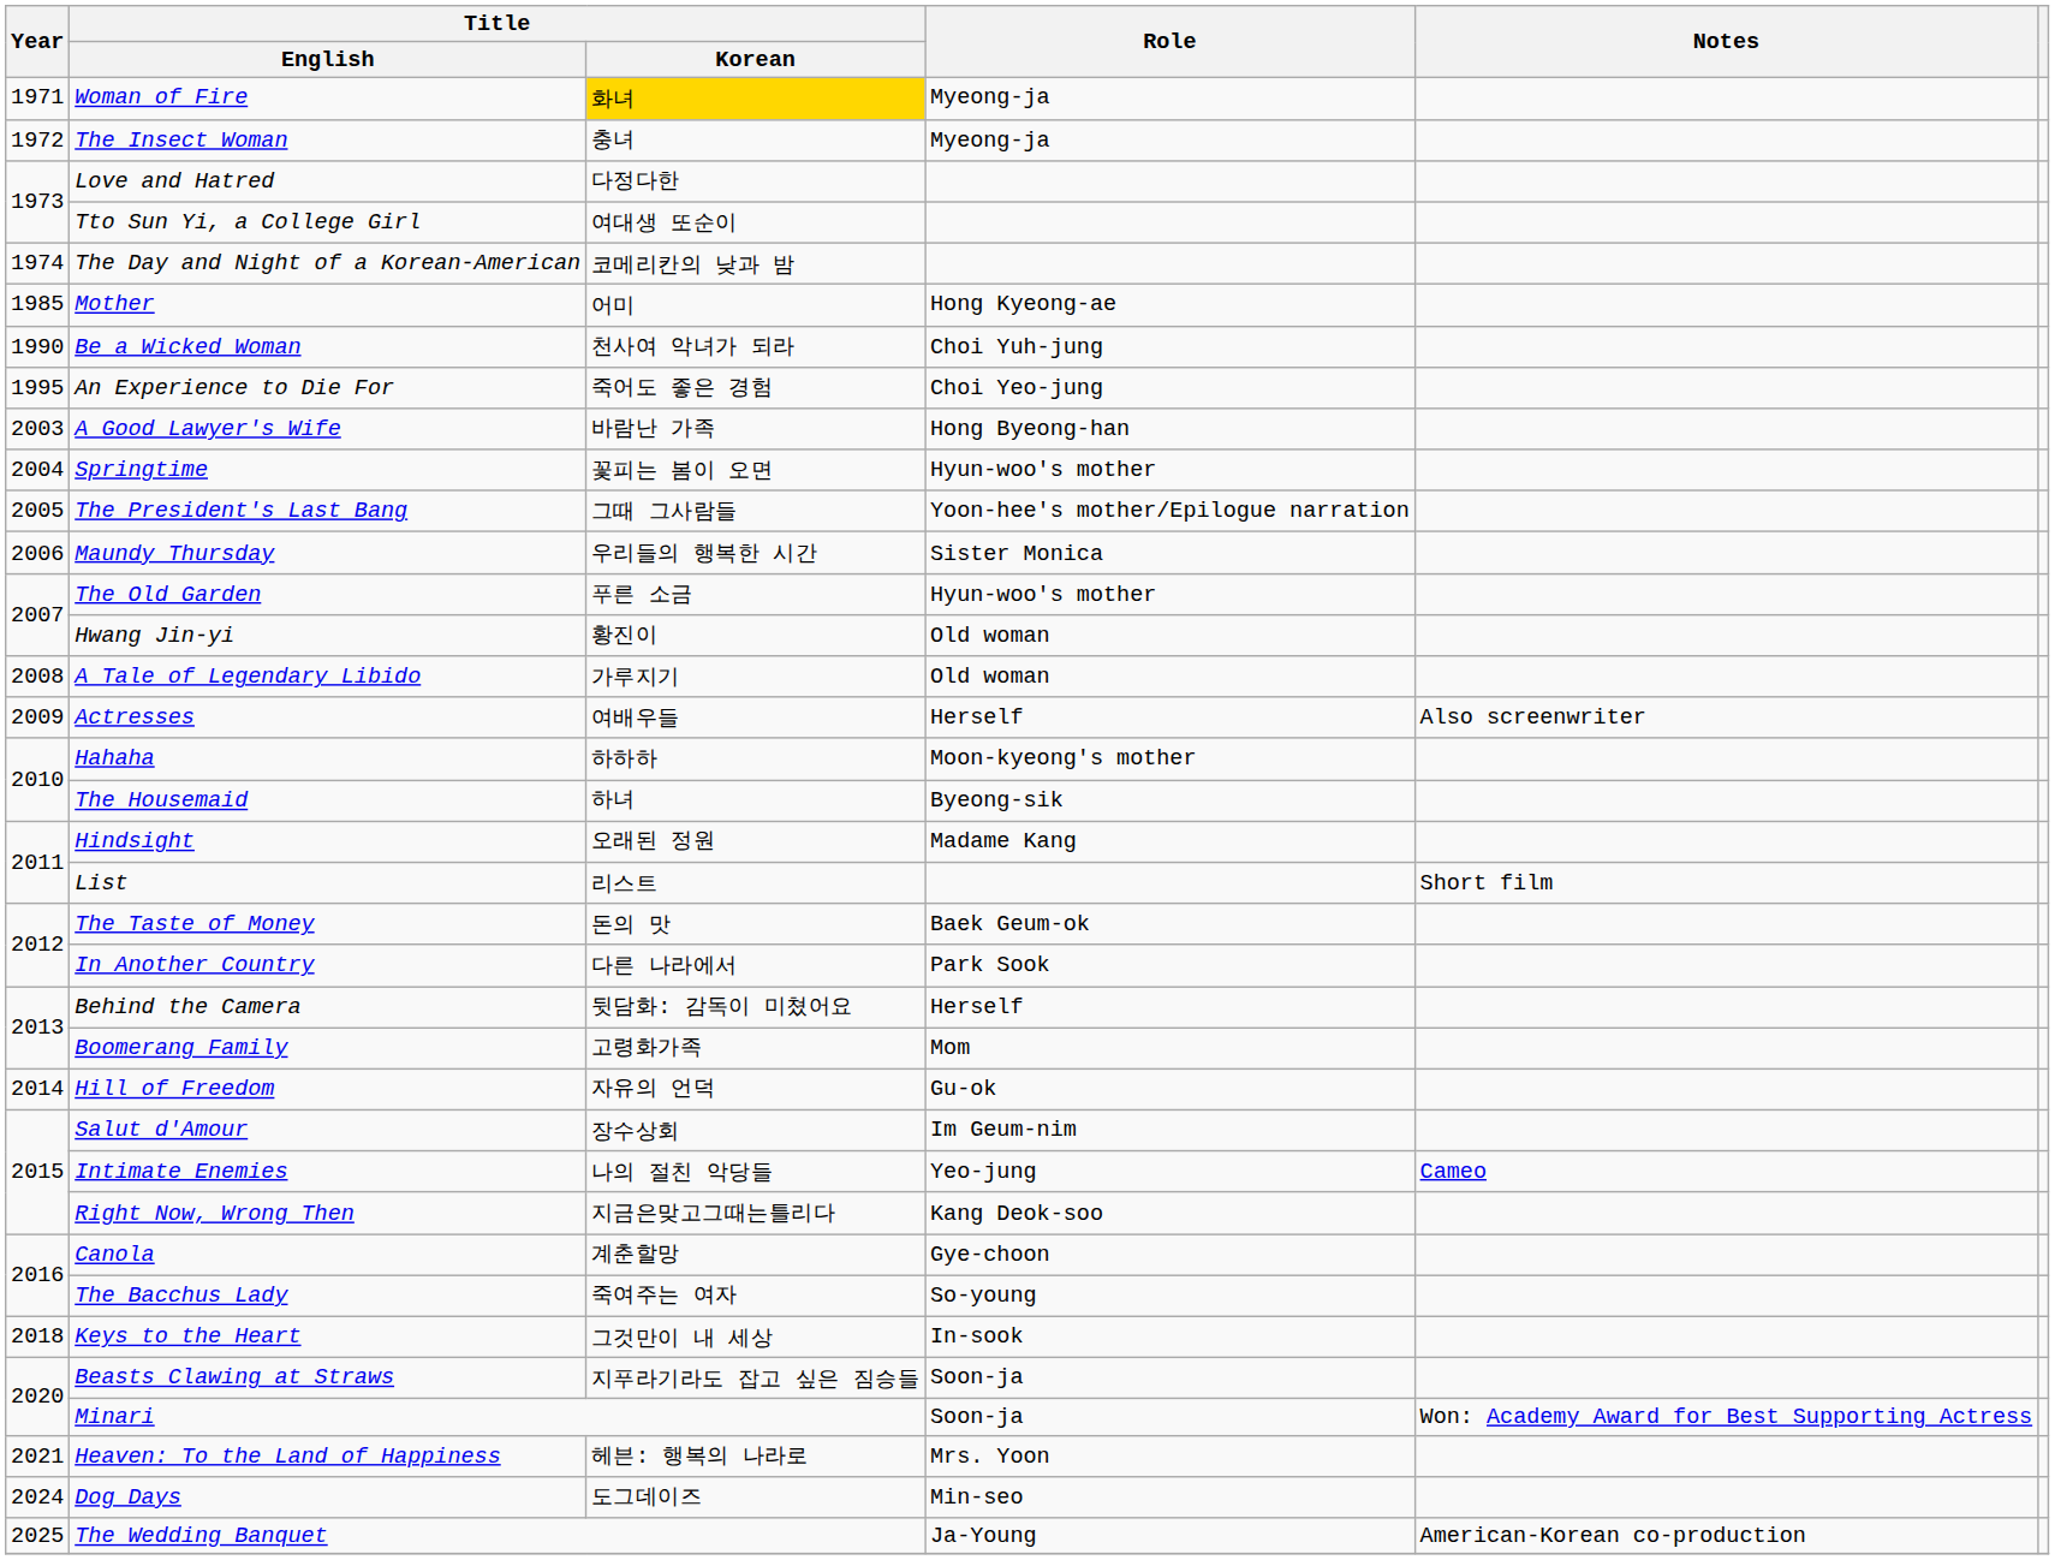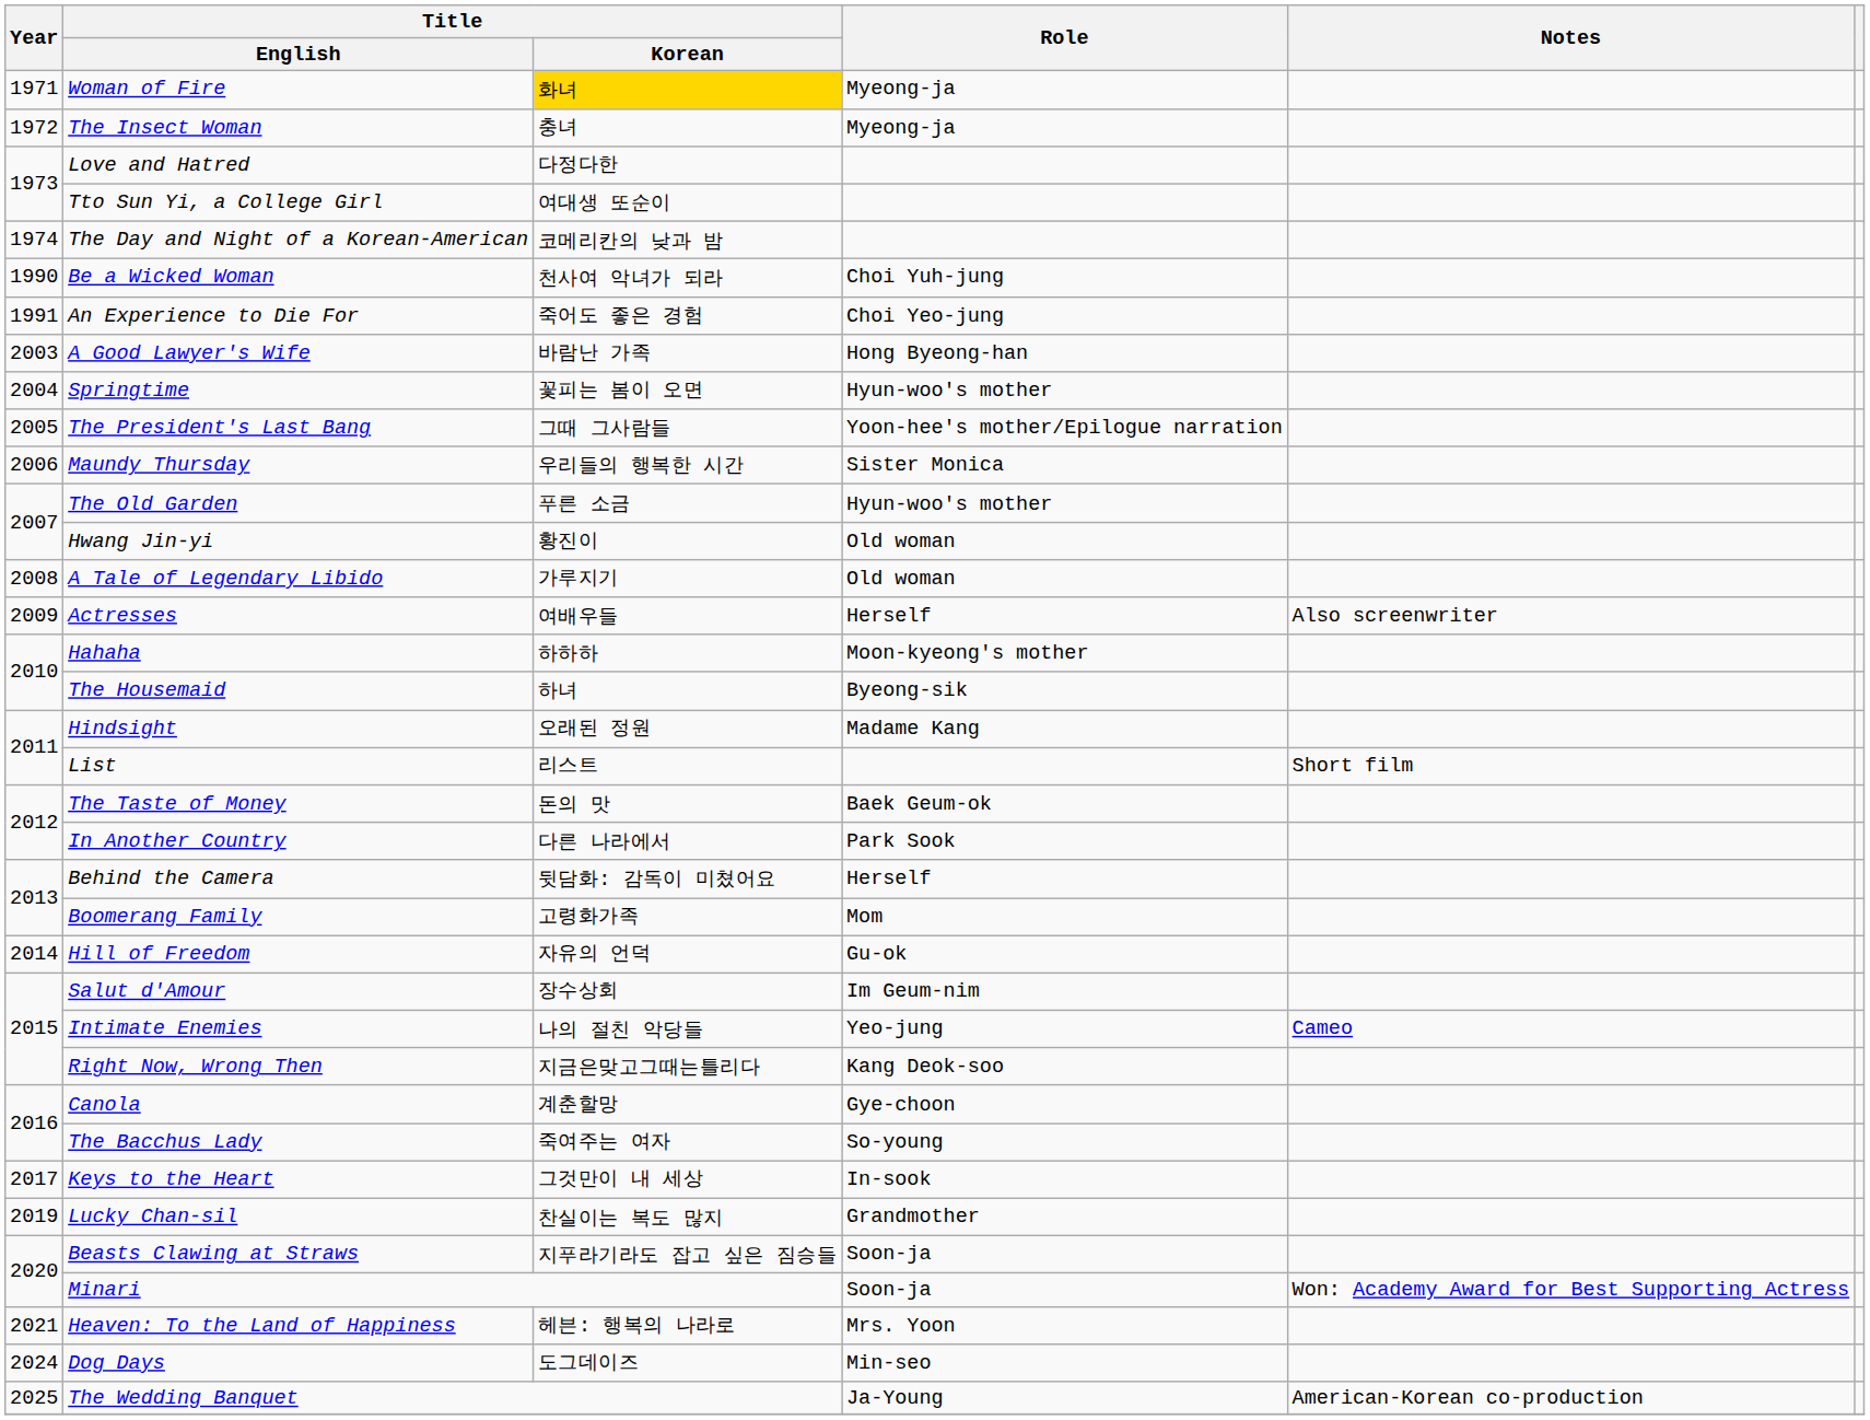 <table class="wikitable sortable plainrowheaders">
 <tr>
 <th rowspan="2" scope="col">Year</th>
 <th colspan="2" scope="col">Title</th>
 <th rowspan="2" scope="col">Role</th>
 <th rowspan="2" scope="col" class="unsortable">Notes</th>
 <th rowspan="2" scope="col" class="unsortable"></th>
 </tr>
 <tr>
 <th>English</th>
 <th>Korean</th>
 </tr>
 <tr>
 <td>1971</td>
 <td><em><a href='#'>Woman of Fire</a></em></td>
 <td style="background: gold;">화녀</td>
 <td>Myeong-ja</td>
 <td></td>
 <td></td>
 </tr>
 <tr>
 <td>1972</td>
 <td><em><a href='#'>The Insect Woman</a></em></td>
 <td>충녀</td>
 <td>Myeong-ja</td>
 <td></td>
 <td></td>
 </tr>
 <tr>
 <td rowspan=2>1973</td>
 <td><em>Love and Hatred</em></td>
 <td>다정다한</td>
 <td></td>
 <td></td>
 <td></td>
 </tr>
 <tr>
 <td><em>Tto Sun Yi, a College Girl</em> </td>
 <td>여대생 또순이</td>
 <td></td>
 <td></td>
 <td></td>
 </tr>
 <tr>
 <td>1974</td>
 <td><em>The Day and Night of a Korean-American</em></td>
 <td>코메리칸의 낮과 밤</td>
 <td></td>
 <td></td>
 <td></td>
 </tr>
 <tr>
-<td>1985</td>
-<td><em><a href='#'>Mother</a></em></td>
-<td>어미</td>
-<td>Hong Kyeong-ae</td>
-<td></td>
-<td></td>
-</tr>
-<tr>
 <td>1990</td>
 <td><em><a href='#'>Be a Wicked Woman</a></em> </td>
 <td>천사여 악녀가 되라</td>
 <td>Choi Yuh-jung</td>
 <td></td>
 <td></td>
 </tr>
 <tr>
-<td>1995</td>
+<td>1991</td>
 <td><em>An Experience to Die For</em></td>
 <td>죽어도 좋은 경험</td>
 <td>Choi Yeo-jung</td>
 <td></td>
 <td></td>
 </tr>
 <tr>
 <td>2003</td>
 <td><em><a href='#'>A Good Lawyer's Wife</a></em></td>
 <td>바람난 가족</td>
 <td>Hong Byeong-han</td>
 <td></td>
 <td></td>
 </tr>
 <tr>
 <td>2004</td>
 <td><em><a href='#'>Springtime</a></em></td>
 <td>꽃피는 봄이 오면</td>
 <td>Hyun-woo's mother</td>
 <td></td>
 <td></td>
 </tr>
 <tr>
 <td>2005</td>
 <td><em><a href='#'>The President's Last Bang</a></em></td>
 <td>그때 그사람들</td>
 <td>Yoon-hee's mother/Epilogue narration</td>
 <td></td>
 <td></td>
 </tr>
 <tr>
 <td>2006</td>
 <td><em><a href='#'>Maundy Thursday</a></em></td>
 <td>우리들의 행복한 시간</td>
 <td>Sister Monica</td>
 <td></td>
 <td></td>
 </tr>
 <tr>
 <td rowspan=2>2007</td>
 <td><em><a href='#'>The Old Garden</a></em></td>
 <td>푸른 소금</td>
 <td>Hyun-woo's mother</td>
 <td></td>
 <td></td>
 </tr>
 <tr>
 <td><em>Hwang Jin-yi</em></td>
 <td>황진이</td>
 <td>Old woman</td>
 <td></td>
 <td></td>
 </tr>
 <tr>
 <td>2008</td>
 <td><em><a href='#'>A Tale of Legendary Libido</a></em></td>
 <td>가루지기</td>
 <td>Old woman</td>
 <td></td>
 <td></td>
 </tr>
 <tr>
 <td>2009</td>
 <td><em><a href='#'>Actresses</a></em></td>
 <td>여배우들</td>
 <td>Herself</td>
 <td>Also screenwriter</td>
 <td></td>
 </tr>
 <tr>
 <td rowspan=2>2010</td>
 <td><em><a href='#'>Hahaha</a></em></td>
 <td>하하하</td>
 <td>Moon-kyeong's mother</td>
 <td></td>
 <td></td>
 </tr>
 <tr>
 <td><em><a href='#'>The Housemaid</a></em></td>
 <td>하녀</td>
 <td>Byeong-sik</td>
 <td></td>
 <td></td>
 </tr>
 <tr>
 <td rowspan=2>2011</td>
 <td><em><a href='#'>Hindsight</a></em></td>
 <td>오래된 정원</td>
 <td>Madame Kang</td>
 <td></td>
 <td></td>
 </tr>
 <tr>
 <td><em>List</em></td>
 <td>리스트</td>
 <td></td>
 <td>Short film</td>
 <td></td>
 </tr>
 <tr>
 <td rowspan=2>2012</td>
 <td><em><a href='#'>The Taste of Money</a></em></td>
 <td>돈의 맛</td>
 <td>Baek Geum-ok</td>
 <td></td>
 <td></td>
 </tr>
 <tr>
 <td><em><a href='#'>In Another Country</a></em></td>
 <td>다른 나라에서</td>
 <td>Park Sook</td>
 <td></td>
 <td></td>
 </tr>
 <tr>
 <td rowspan=2>2013</td>
 <td><em>Behind the Camera</em></td>
 <td>뒷담화: 감독이 미쳤어요</td>
 <td>Herself</td>
 <td></td>
 <td></td>
 </tr>
 <tr>
 <td><em><a href='#'>Boomerang Family</a></em></td>
 <td>고령화가족</td>
 <td>Mom</td>
 <td></td>
 <td></td>
 </tr>
 <tr>
 <td>2014</td>
 <td><em><a href='#'>Hill of Freedom</a></em></td>
 <td>자유의 언덕</td>
 <td>Gu-ok</td>
 <td></td>
 <td></td>
 </tr>
 <tr>
 <td rowspan=3>2015</td>
 <td><em><a href='#'>Salut d'Amour</a></em></td>
 <td>장수상회</td>
 <td>Im Geum-nim</td>
 <td></td>
 <td></td>
 </tr>
 <tr>
 <td><em><a href='#'>Intimate Enemies</a></em></td>
 <td>나의 절친 악당들</td>
 <td>Yeo-jung</td>
 <td><a href='#'>Cameo</a></td>
 <td></td>
 </tr>
 <tr>
 <td><em><a href='#'>Right Now, Wrong Then</a></em></td>
 <td>지금은맞고그때는틀리다</td>
 <td>Kang Deok-soo</td>
 <td></td>
 <td></td>
 </tr>
 <tr>
 <td rowspan=2>2016</td>
 <td><em><a href='#'>Canola</a></em></td>
 <td>계춘할망</td>
 <td>Gye-choon</td>
 <td></td>
 <td></td>
 </tr>
 <tr>
 <td><em><a href='#'>The Bacchus Lady</a></em></td>
 <td>죽여주는 여자</td>
 <td>So-young</td>
 <td></td>
 <td></td>
 </tr>
 <tr>
-<td>2018</td>
+<td>2017</td>
 <td><em><a href='#'>Keys to the Heart</a></em></td>
 <td>그것만이 내 세상</td>
 <td>In-sook</td>
+<td></td>
+<td></td>
+</tr>
+<tr>
+<td>2019</td>
+<td><em><a href='#'>Lucky Chan-sil</a></em></td>
+<td>찬실이는 복도 많지</td>
+<td>Grandmother</td>
 <td></td>
 <td></td>
 </tr>
 <tr>
 <td rowspan=2>2020</td>
 <td><em><a href='#'>Beasts Clawing at Straws</a></em></td>
 <td>지푸라기라도 잡고 싶은 짐승들</td>
 <td>Soon-ja</td>
 <td></td>
 <td></td>
 </tr>
 <tr>
 <td colspan=2><em><a href='#'>Minari</a></em></td>
 <td>Soon-ja</td>
 <td>Won: <a href='#'>Academy Award for Best Supporting Actress</a></td>
 <td></td>
 </tr>
 <tr>
 <td>2021</td>
 <td><em><a href='#'>Heaven: To the Land of Happiness</a></em></td>
 <td>헤븐: 행복의 나라로</td>
 <td>Mrs. Yoon</td>
 <td></td>
 <td></td>
 </tr>
 <tr>
 <td>2024</td>
 <td><em><a href='#'>Dog Days</a></em></td>
 <td>도그데이즈</td>
 <td>Min-seo</td>
 <td></td>
 <td></td>
 </tr>
 <tr>
 <td>2025</td>
 <td colspan=2><em><a href='#'>The Wedding Banquet</a></em></td>
 <td>Ja-Young</td>
 <td>American-Korean co-production<br></td>
 <td></td>
 </tr>
 <tr>
 </tr>
 </table>
